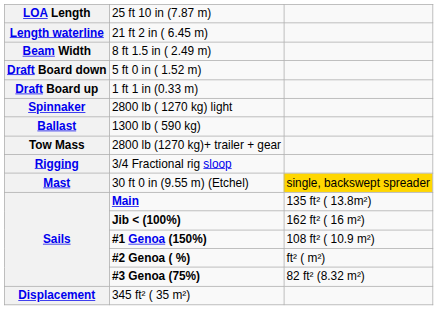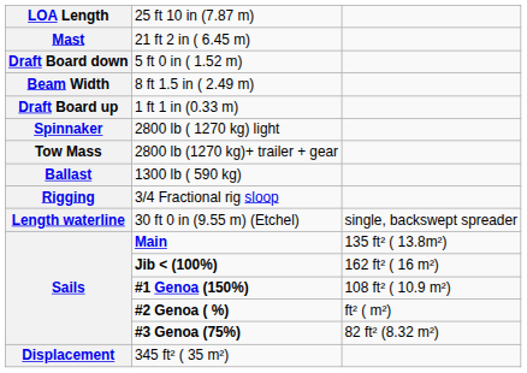 <table class="wikitable">
 <tr>
 <th><a href='#'>LOA</a> Length</th>
 <td>25 ft 10 in (7.87 m)</td>
 <td> </td>
 </tr>
 <tr>
-<th><a href='#'>Length waterline</a></th>
+<th><a href='#'>Mast</a></th>
 <td>21 ft 2 in ( 6.45 m)</td>
+<td> </td>
+</tr>
+<tr>
+<th><a href='#'>Draft</a> Board down</th>
+<td>5 ft 0 in ( 1.52 m)</td>
 <td> </td>
 </tr>
 <tr>
 <th><a href='#'>Beam</a> Width</th>
 <td>8 ft 1.5 in ( 2.49 m)</td>
-<td> </td>
-</tr>
-<tr>
-<th><a href='#'>Draft</a> Board down</th>
-<td>5 ft 0 in ( 1.52 m)</td>
 <td> </td>
 </tr>
 <tr>
 <th><a href='#'>Draft</a> Board up</th>
 <td>1 ft 1 in (0.33 m)</td>
 <td> </td>
 </tr>
 <tr>
 <th><a href='#'>Spinnaker</a></th>
 <td>2800 lb ( 1270 kg) light</td>
 <td> </td>
 </tr>
 <tr>
-<th><a href='#'>Ballast</a></th>
-<td>1300 lb ( 590 kg)</td>
+<th>Tow Mass</th>
+<td>2800 lb (1270 kg)+ trailer + gear</td>
 <td> </td>
 </tr>
 <tr>
-<th>Tow Mass</th>
-<td>2800 lb (1270 kg)+ trailer + gear</td>
+<th><a href='#'>Ballast</a></th>
+<td>1300 lb ( 590 kg)</td>
 <td> </td>
 </tr>
 <tr>
 <th><a href='#'>Rigging</a></th>
 <td>3/4 Fractional rig <a href='#'>sloop</a></td>
 </tr>
 <tr>
-<th><a href='#'>Mast</a></th>
+<th><a href='#'>Length waterline</a></th>
 <td>30 ft 0 in (9.55 m) (Etchel)</td>
-<td style="background: gold;">single, backswept spreader</td>
+<td>single, backswept spreader</td>
 </tr>
 <tr>
 <th rowspan=5><a href='#'>Sails</a></th>
 <td><strong><a href='#'>Main</a></strong></td>
 <td>135 ft² ( 13.8m²)</td>
 </tr>
 <tr>
 <td><strong>Jib < (100%)</strong></td>
 <td>162 ft² ( 16 m²)</td>
 </tr>
 <tr>
 <td><strong>#1 <a href='#'>Genoa</a> (150%)</strong></td>
 <td>108 ft² ( 10.9 m²)</td>
 </tr>
 <tr>
 <td><strong>#2 Genoa ( %)</strong></td>
 <td>ft² (  m²)</td>
 </tr>
 <tr>
 <td><strong>#3 Genoa (75%)</strong></td>
 <td>82 ft² (8.32 m²)</td>
 </tr>
 <tr>
 <th><a href='#'>Displacement</a></th>
 <td>345 ft² ( 35 m²)</td>
 </tr>
 </table>
